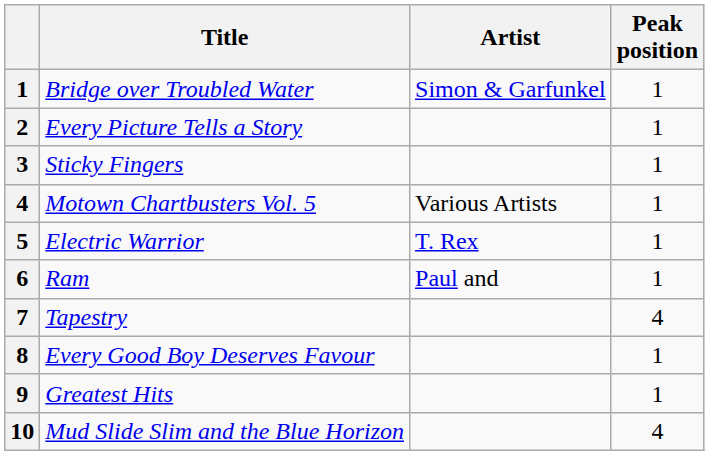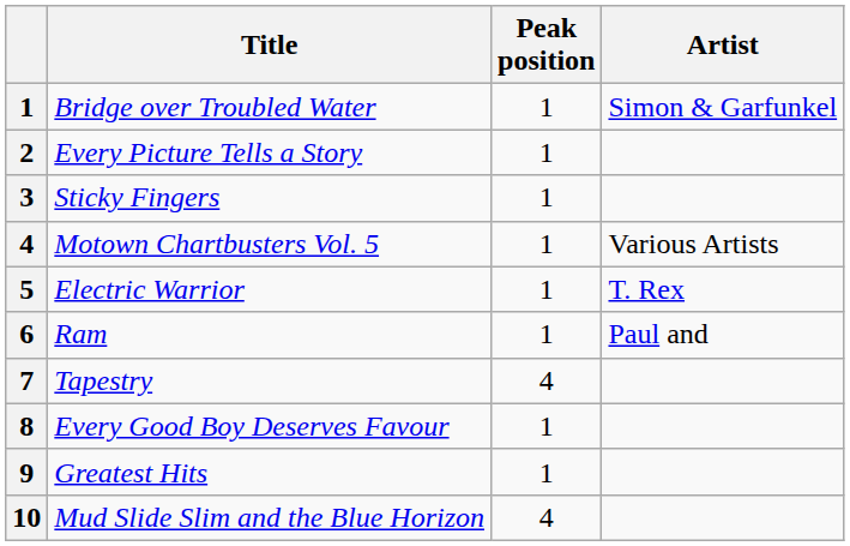 <table class="wikitable sortable plainrowheaders">
 <tr>
 <th scope=col></th>
 <th scope=col>Title</th>
+<th scope=col>Peak<br>position</th>
 <th scope=col>Artist</th>
-<th scope=col>Peak<br>position</th>
 </tr>
 <tr>
 <th scope=row style="text-align:center;">1</th>
 <td><em><a href='#'>Bridge over Troubled Water</a></em></td>
+<td align="center">1</td>
 <td><a href='#'>Simon & Garfunkel</a></td>
-<td align="center">1</td>
 </tr>
 <tr>
 <th scope=row style="text-align:center;">2</th>
 <td><em><a href='#'>Every Picture Tells a Story</a></em></td>
+<td align="center">1</td>
 <td></td>
-<td align="center">1</td>
 </tr>
 <tr>
 <th scope=row style="text-align:center;">3</th>
 <td><em><a href='#'>Sticky Fingers</a></em></td>
+<td align="center">1</td>
 <td></td>
-<td align="center">1</td>
 </tr>
 <tr>
 <th scope=row style="text-align:center;">4</th>
 <td><em><a href='#'>Motown Chartbusters Vol. 5</a></em></td>
+<td align="center">1</td>
 <td>Various Artists</td>
-<td align="center">1</td>
 </tr>
 <tr>
 <th scope=row style="text-align:center;">5</th>
 <td><em><a href='#'>Electric Warrior</a></em></td>
+<td align="center">1</td>
 <td><a href='#'>T. Rex</a></td>
-<td align="center">1</td>
 </tr>
 <tr>
 <th scope=row style="text-align:center;">6</th>
 <td><em><a href='#'>Ram</a></em></td>
+<td align="center">1</td>
 <td><a href='#'>Paul</a> and </td>
-<td align="center">1</td>
 </tr>
 <tr>
 <th scope=row style="text-align:center;">7</th>
 <td><em><a href='#'>Tapestry</a></em></td>
+<td align="center">4</td>
 <td></td>
-<td align="center">4</td>
 </tr>
 <tr>
 <th scope=row style="text-align:center;">8</th>
 <td><em><a href='#'>Every Good Boy Deserves Favour</a></em></td>
+<td align="center">1</td>
 <td></td>
-<td align="center">1</td>
 </tr>
 <tr>
 <th scope=row style="text-align:center;">9</th>
 <td><em><a href='#'>Greatest Hits</a></em></td>
+<td align="center">1</td>
 <td></td>
-<td align="center">1</td>
 </tr>
 <tr>
 <th scope=row style="text-align:center;">10</th>
 <td><em><a href='#'>Mud Slide Slim and the Blue Horizon</a></em></td>
+<td align="center">4</td>
 <td></td>
-<td align="center">4</td>
 </tr>
 </table>
